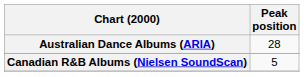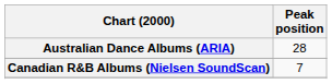 <table class="wikitable sortable plainrowheaders">
 <tr>
 <th>Chart (2000)</th>
 <th>Peak<br>position</th>
 </tr>
 <tr>
 <th scope="row">Australian Dance Albums (<a href='#'>ARIA</a>)</th>
 <td align="center">28</td>
 </tr>
 <tr>
 </tr>
 <tr>
 <th scope="row">Canadian R&B Albums (<a href='#'>Nielsen SoundScan</a>)</th>
-<td style="text-align:center;">5</td>
+<td style="text-align:center;">7</td>
 </tr>
 <tr>
 </tr>
 <tr>
 </tr>
 <tr>
 </tr>
 <tr>
 </tr>
 <tr>
 </tr>
 <tr>
 </tr>
 <tr>
 </tr>
 </table>
